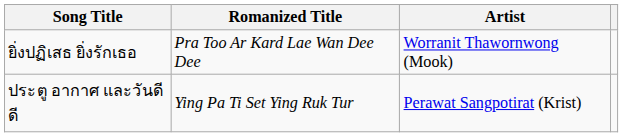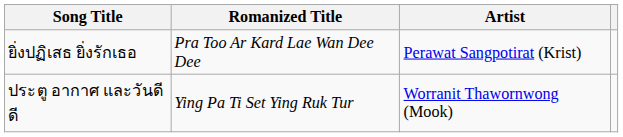 <table class="wikitable">
 <tr>
 <th>Song Title</th>
 <th>Romanized Title</th>
 <th>Artist</th>
 <th></th>
 </tr>
 <tr>
 <td>ยิ่งปฏิเสธ ยิ่งรักเธอ</td>
 <td><em>Pra Too Ar Kard Lae Wan Dee Dee</em></td>
-<td><a href='#'>Worranit Thawornwong</a> (Mook)</td>
+<td><a href='#'>Perawat Sangpotirat</a> (Krist)</td>
 <td style="text-align: center;"></td>
 </tr>
 <tr>
 <td>ประตู อากาศ และวันดีดี</td>
 <td><em>Ying Pa Ti Set Ying Ruk Tur</em></td>
-<td><a href='#'>Perawat Sangpotirat</a> (Krist)</td>
+<td><a href='#'>Worranit Thawornwong</a> (Mook)</td>
 <td style="text-align: center;"></td>
 </tr>
 </table>
